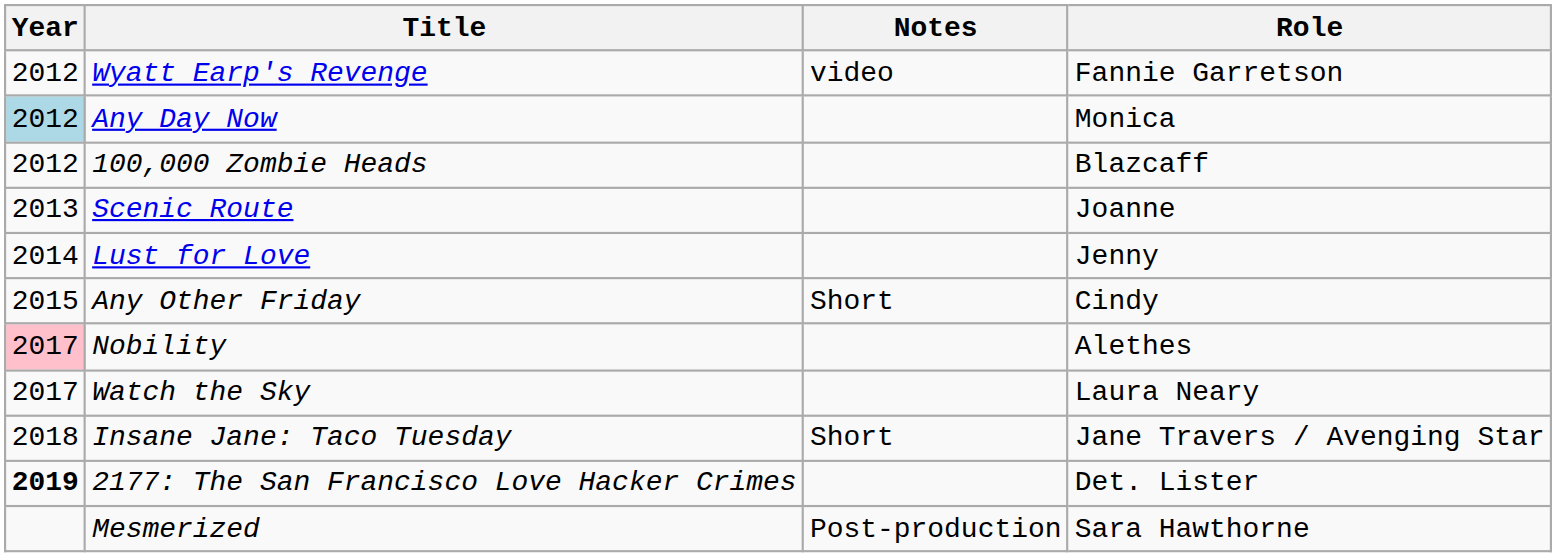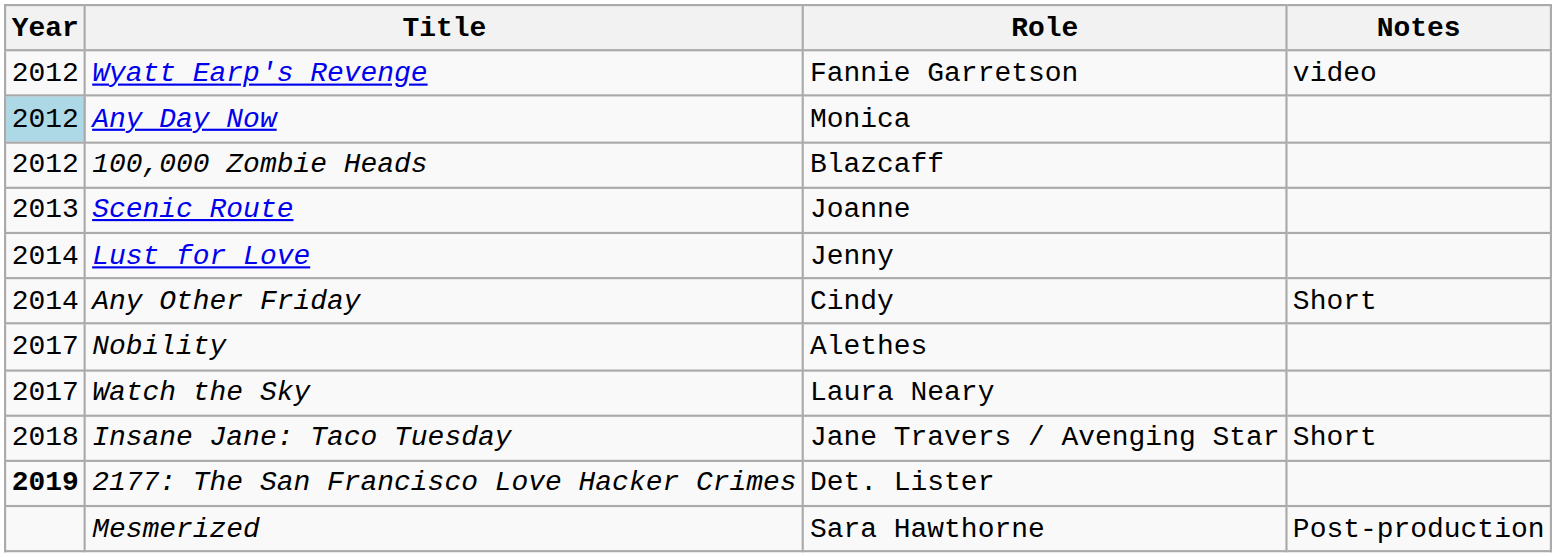 <table class="wikitable sortable">
 <tr>
 <th>Year</th>
 <th>Title</th>
+<th>Role</th>
 <th class="unsortable">Notes</th>
-<th>Role</th>
 </tr>
 <tr>
 <td>2012</td>
 <td><em><a href='#'>Wyatt Earp's Revenge</a></em></td>
+<td>Fannie Garretson</td>
 <td>video</td>
-<td>Fannie Garretson</td>
 </tr>
 <tr>
 <td style="background: lightblue;">2012</td>
 <td><em><a href='#'>Any Day Now</a></em></td>
+<td>Monica</td>
 <td></td>
-<td>Monica</td>
 </tr>
 <tr>
 <td>2012</td>
 <td><em>100,000 Zombie Heads</em></td>
+<td>Blazcaff</td>
 <td></td>
-<td>Blazcaff</td>
 </tr>
 <tr>
 <td>2013</td>
 <td><em><a href='#'>Scenic Route</a></em></td>
+<td>Joanne</td>
 <td></td>
-<td>Joanne</td>
 </tr>
 <tr>
 <td>2014</td>
 <td><em><a href='#'>Lust for Love</a></em></td>
+<td>Jenny</td>
 <td></td>
-<td>Jenny</td>
 </tr>
 <tr>
-<td>2015</td>
+<td>2014</td>
 <td><em>Any Other Friday</em></td>
+<td>Cindy</td>
 <td>Short</td>
-<td>Cindy</td>
 </tr>
 <tr>
-<td style="background: pink;">2017</td>
+<td>2017</td>
 <td><em>Nobility</em></td>
+<td>Alethes</td>
 <td></td>
-<td>Alethes</td>
 </tr>
 <tr>
 <td>2017</td>
 <td><em>Watch the Sky</em></td>
+<td>Laura Neary</td>
 <td></td>
-<td>Laura Neary</td>
 </tr>
 <tr>
 <td>2018</td>
 <td><em>Insane Jane: Taco Tuesday</em></td>
+<td>Jane Travers / Avenging Star</td>
 <td>Short</td>
-<td>Jane Travers / Avenging Star</td>
 </tr>
 <tr>
 <td><strong>2019</strong></td>
 <td><em>2177: The San Francisco Love Hacker Crimes</em></td>
+<td>Det. Lister</td>
 <td></td>
-<td>Det. Lister</td>
 </tr>
 <tr>
 <td></td>
 <td><em>Mesmerized</em></td>
+<td>Sara Hawthorne</td>
 <td>Post-production</td>
-<td>Sara Hawthorne</td>
 </tr>
 </table>
